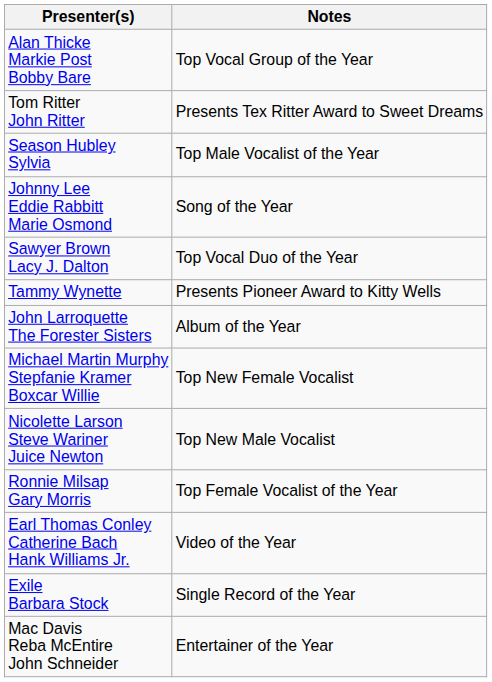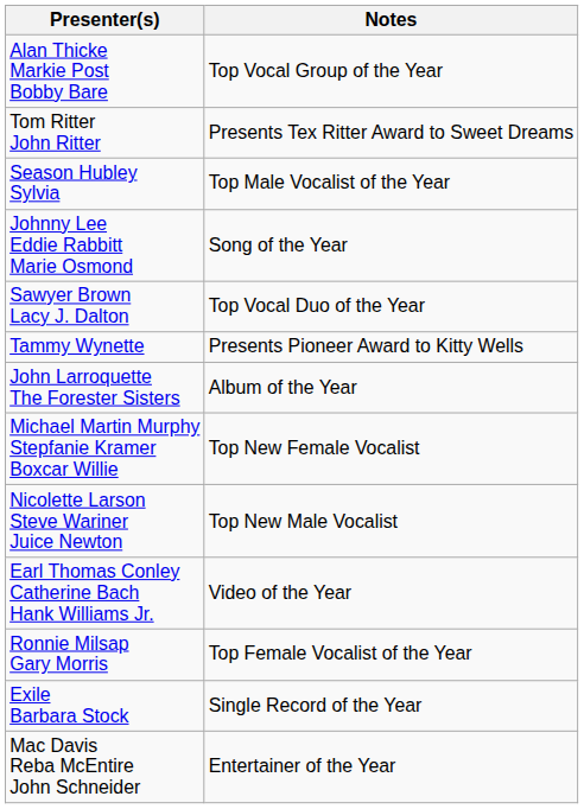 <table class="wikitable">
 <tr>
 <th>Presenter(s)</th>
 <th>Notes</th>
 </tr>
 <tr>
 <td><a href='#'>Alan Thicke</a><br><a href='#'>Markie Post</a><br><a href='#'>Bobby Bare</a></td>
 <td>Top Vocal Group of the Year</td>
 </tr>
 <tr>
 <td>Tom Ritter<br><a href='#'>John Ritter</a></td>
 <td>Presents Tex Ritter Award to Sweet Dreams</td>
 </tr>
 <tr>
 <td><a href='#'>Season Hubley</a><br><a href='#'>Sylvia</a></td>
 <td>Top Male Vocalist of the Year</td>
 </tr>
 <tr>
 <td><a href='#'>Johnny Lee</a><br><a href='#'>Eddie Rabbitt</a><br><a href='#'>Marie Osmond</a></td>
 <td>Song of the Year</td>
 </tr>
 <tr>
 <td><a href='#'>Sawyer Brown</a><br><a href='#'>Lacy J. Dalton</a></td>
 <td>Top Vocal Duo of the Year</td>
 </tr>
 <tr>
 <td><a href='#'>Tammy Wynette</a></td>
 <td>Presents Pioneer Award to Kitty Wells</td>
 </tr>
 <tr>
 <td><a href='#'>John Larroquette</a><br><a href='#'>The Forester Sisters</a></td>
 <td>Album of the Year</td>
 </tr>
 <tr>
 <td><a href='#'>Michael Martin Murphy</a><br><a href='#'>Stepfanie Kramer</a><br><a href='#'>Boxcar Willie</a></td>
 <td>Top New Female Vocalist</td>
 </tr>
 <tr>
 <td><a href='#'>Nicolette Larson</a><br><a href='#'>Steve Wariner</a><br><a href='#'>Juice Newton</a></td>
 <td>Top New Male Vocalist</td>
 </tr>
 <tr>
+<td><a href='#'>Earl Thomas Conley</a><br><a href='#'>Catherine Bach</a><br><a href='#'>Hank Williams Jr.</a></td>
+<td>Video of the Year</td>
+</tr>
+<tr>
 <td><a href='#'>Ronnie Milsap</a><br><a href='#'>Gary Morris</a></td>
 <td>Top Female Vocalist of the Year</td>
-</tr>
-<tr>
-<td><a href='#'>Earl Thomas Conley</a><br><a href='#'>Catherine Bach</a><br><a href='#'>Hank Williams Jr.</a></td>
-<td>Video of the Year</td>
 </tr>
 <tr>
 <td><a href='#'>Exile</a><br><a href='#'>Barbara Stock</a></td>
 <td>Single Record of the Year</td>
 </tr>
 <tr>
 <td>Mac Davis<br>Reba McEntire<br>John Schneider</td>
 <td>Entertainer of the Year</td>
 </tr>
 </table>
